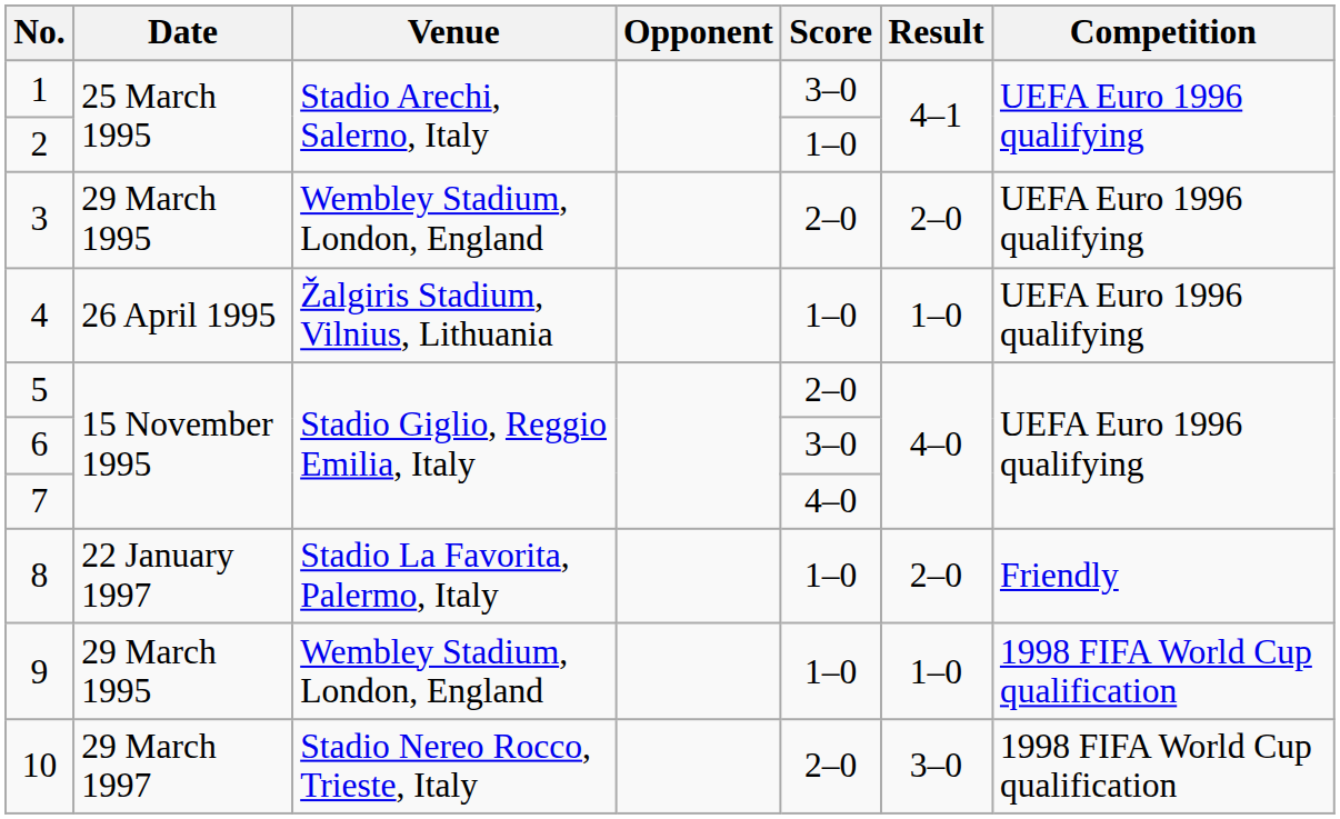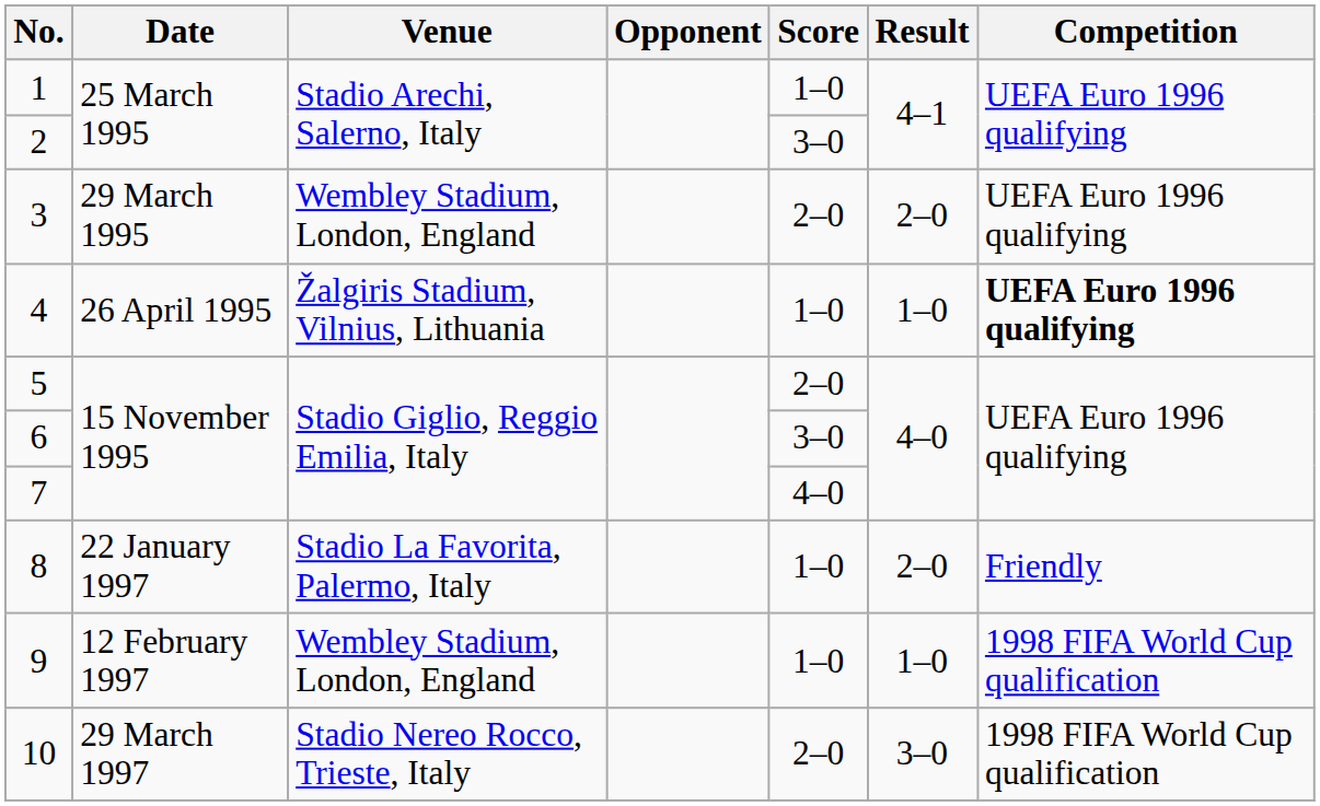 <table class="wikitable sortable">
 <tr>
 <th scope="col">No.</th>
 <th scope="col">Date</th>
 <th scope="col">Venue</th>
 <th scope="col">Opponent</th>
 <th scope="col">Score</th>
 <th scope="col">Result</th>
 <th scope="col">Competition</th>
 </tr>
 <tr>
 <td style="text-align:center">1</td>
 <td rowspan="2">25 March 1995</td>
 <td rowspan="2"><a href='#'>Stadio Arechi</a>, <a href='#'>Salerno</a>, Italy</td>
 <td rowspan="2"></td>
-<td style="text-align:center">3–0</td>
+<td style="text-align:center">1–0</td>
 <td rowspan="2"style="text-align:center">4–1</td>
 <td rowspan="2"><a href='#'>UEFA Euro 1996 qualifying</a></td>
 </tr>
 <tr>
 <td style="text-align:center">2</td>
-<td style="text-align:center">1–0</td>
+<td style="text-align:center">3–0</td>
 </tr>
 <tr>
 <td style="text-align:center">3</td>
 <td>29 March 1995</td>
 <td><a href='#'>Wembley Stadium</a>, London, England</td>
 <td></td>
 <td style="text-align:center">2–0</td>
 <td style="text-align:center">2–0</td>
 <td>UEFA Euro 1996 qualifying</td>
 </tr>
 <tr>
 <td style="text-align:center">4</td>
 <td>26 April 1995</td>
 <td><a href='#'>Žalgiris Stadium</a>, <a href='#'>Vilnius</a>, Lithuania</td>
 <td></td>
 <td style="text-align:center">1–0</td>
 <td style="text-align:center">1–0</td>
-<td>UEFA Euro 1996 qualifying</td>
+<td><strong>UEFA Euro 1996 qualifying</strong></td>
 </tr>
 <tr>
 <td style="text-align:center">5</td>
 <td rowspan="3">15 November 1995</td>
 <td rowspan="3"><a href='#'>Stadio Giglio</a>, <a href='#'>Reggio Emilia</a>, Italy</td>
 <td rowspan="3"></td>
 <td style="text-align:center">2–0</td>
 <td rowspan="3" style="text-align:center">4–0</td>
 <td rowspan="3">UEFA Euro 1996 qualifying</td>
 </tr>
 <tr>
 <td style="text-align:center">6</td>
 <td style="text-align:center">3–0</td>
 </tr>
 <tr>
 <td style="text-align:center">7</td>
 <td style="text-align:center">4–0</td>
 </tr>
 <tr>
 <td style="text-align:center">8</td>
 <td>22 January 1997</td>
 <td><a href='#'>Stadio La Favorita</a>, <a href='#'>Palermo</a>, Italy</td>
 <td></td>
 <td style="text-align:center">1–0</td>
 <td style="text-align:center">2–0</td>
 <td><a href='#'>Friendly</a></td>
 </tr>
 <tr>
 <td style="text-align:center">9</td>
-<td>29 March 1995</td>
+<td>12 February 1997</td>
 <td><a href='#'>Wembley Stadium</a>, London, England</td>
 <td></td>
 <td style="text-align:center">1–0</td>
 <td style="text-align:center">1–0</td>
 <td><a href='#'>1998 FIFA World Cup qualification</a></td>
 </tr>
 <tr>
 <td style="text-align:center">10</td>
 <td>29 March 1997</td>
 <td><a href='#'>Stadio Nereo Rocco</a>, <a href='#'>Trieste</a>, Italy</td>
 <td></td>
 <td style="text-align:center">2–0</td>
 <td style="text-align:center">3–0</td>
 <td>1998 FIFA World Cup qualification</td>
 </tr>
 </table>
